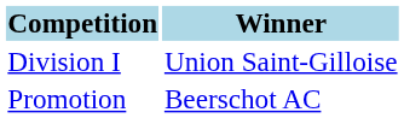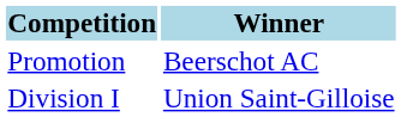 <table>
 <tr style="background:lightblue;">
 <th>Competition</th>
 <th>Winner</th>
 </tr>
 <tr>
+<td><a href='#'>Promotion</a></td>
+<td><a href='#'>Beerschot AC</a></td>
+</tr>
+<tr>
 <td><a href='#'>Division I</a></td>
 <td><a href='#'>Union Saint-Gilloise</a></td>
 </tr>
-<tr>
-<td><a href='#'>Promotion</a></td>
-<td><a href='#'>Beerschot AC</a></td>
-</tr>
 </table>
